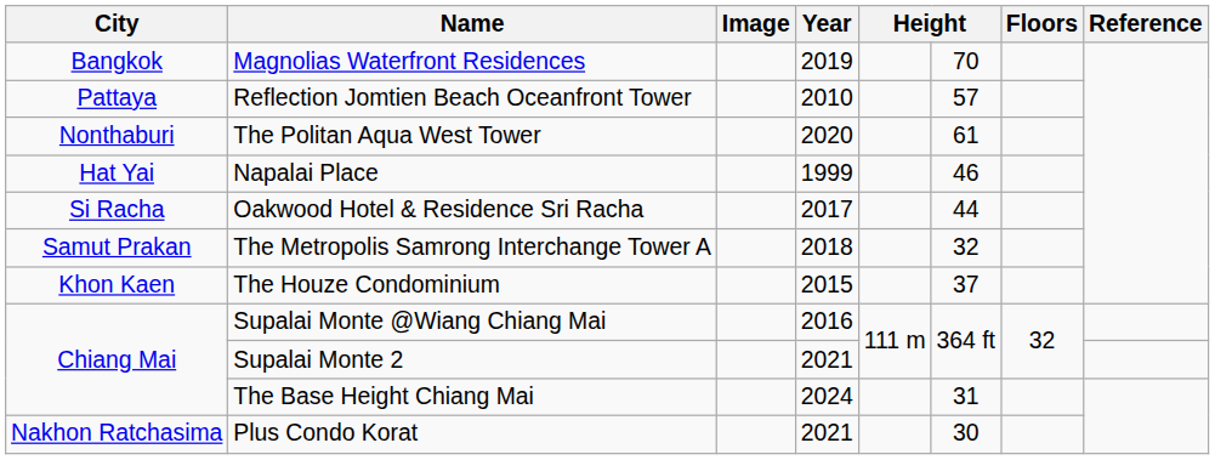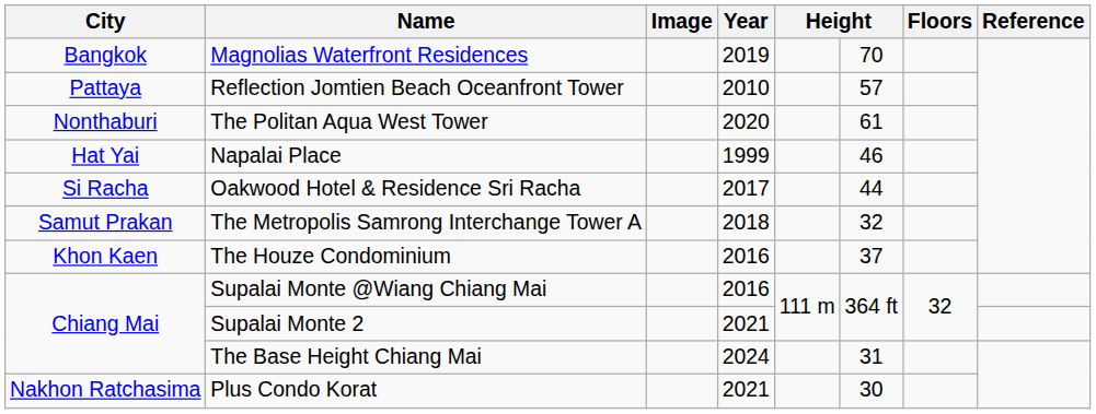 <table class="wikitable sortable static-row-numbers" style="text-align:center">
 <tr>
 <th>City</th>
 <th>Name</th>
 <th class="unsortable">Image</th>
 <th>Year</th>
 <th Colspan=2>Height</th>
 <th>Floors</th>
 <th class="unsortable">Reference</th>
 </tr>
 <tr>
 <td><a href='#'>Bangkok</a></td>
 <td align="left"><a href='#'>Magnolias Waterfront Residences</a></td>
 <td></td>
 <td>2019</td>
 <td></td>
 <td>70</td>
 <td></td>
 </tr>
 <tr>
 <td><a href='#'>Pattaya</a></td>
 <td align="left">Reflection Jomtien Beach Oceanfront Tower</td>
 <td></td>
 <td>2010</td>
 <td></td>
 <td>57</td>
 <td></td>
 </tr>
 <tr>
 <td><a href='#'>Nonthaburi</a></td>
 <td align="left">The Politan Aqua West Tower</td>
 <td></td>
 <td>2020</td>
 <td></td>
 <td>61</td>
 <td></td>
 </tr>
 <tr>
 <td><a href='#'>Hat Yai</a></td>
 <td align="left">Napalai Place</td>
 <td></td>
 <td>1999</td>
 <td></td>
 <td>46</td>
 <td></td>
 </tr>
 <tr>
 <td><a href='#'>Si Racha</a></td>
 <td align="left">Oakwood Hotel & Residence Sri Racha</td>
 <td></td>
 <td>2017</td>
 <td></td>
 <td>44</td>
 <td></td>
 </tr>
 <tr>
 <td><a href='#'>Samut Prakan</a></td>
 <td align="left">The Metropolis Samrong Interchange Tower A</td>
 <td></td>
 <td>2018</td>
 <td></td>
 <td>32</td>
 <td></td>
 </tr>
 <tr>
 <td><a href='#'>Khon Kaen</a></td>
 <td align="left">The Houze Condominium</td>
 <td></td>
-<td>2015</td>
+<td>2016</td>
 <td></td>
 <td>37</td>
 <td></td>
 </tr>
 <tr>
 <td rowspan="3"><a href='#'>Chiang Mai</a></td>
 <td align="left">Supalai Monte @Wiang Chiang Mai</td>
 <td></td>
 <td>2016</td>
 <td rowspan=2>111 m</td>
 <td rowspan=2>364 ft</td>
 <td rowspan=2>32</td>
 <td></td>
 </tr>
 <tr>
 <td align="left">Supalai Monte 2</td>
 <td></td>
 <td>2021</td>
 <td></td>
 </tr>
 <tr>
 <td align="left">The Base Height Chiang Mai</td>
 <td></td>
 <td>2024</td>
 <td></td>
 <td>31</td>
 <td></td>
 </tr>
 <tr>
 <td><a href='#'>Nakhon Ratchasima</a></td>
 <td align="left">Plus Condo Korat</td>
 <td></td>
 <td>2021</td>
 <td></td>
 <td>30</td>
 <td></td>
 </tr>
 </table>
